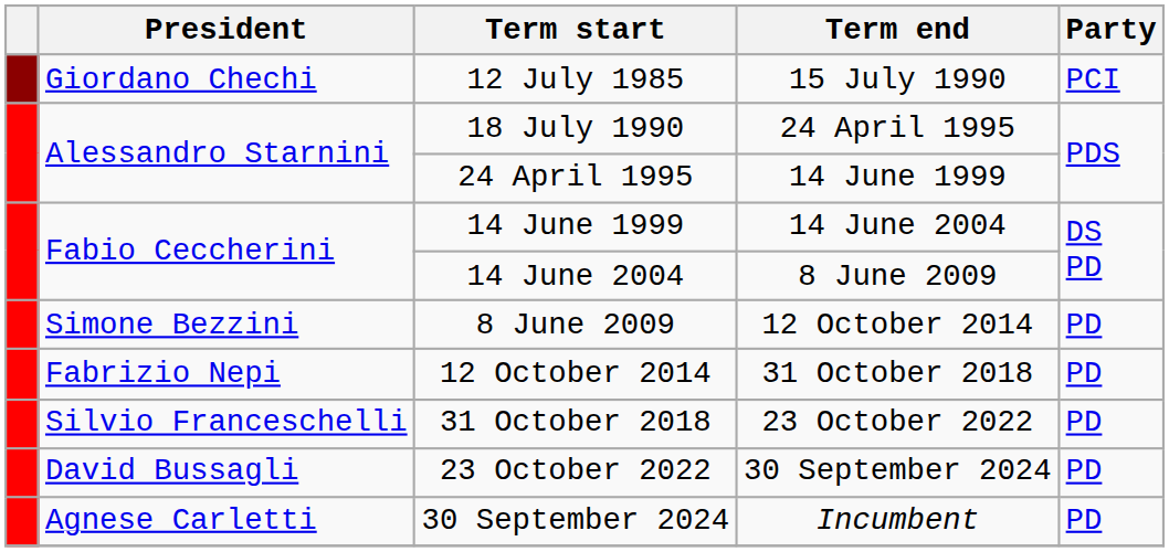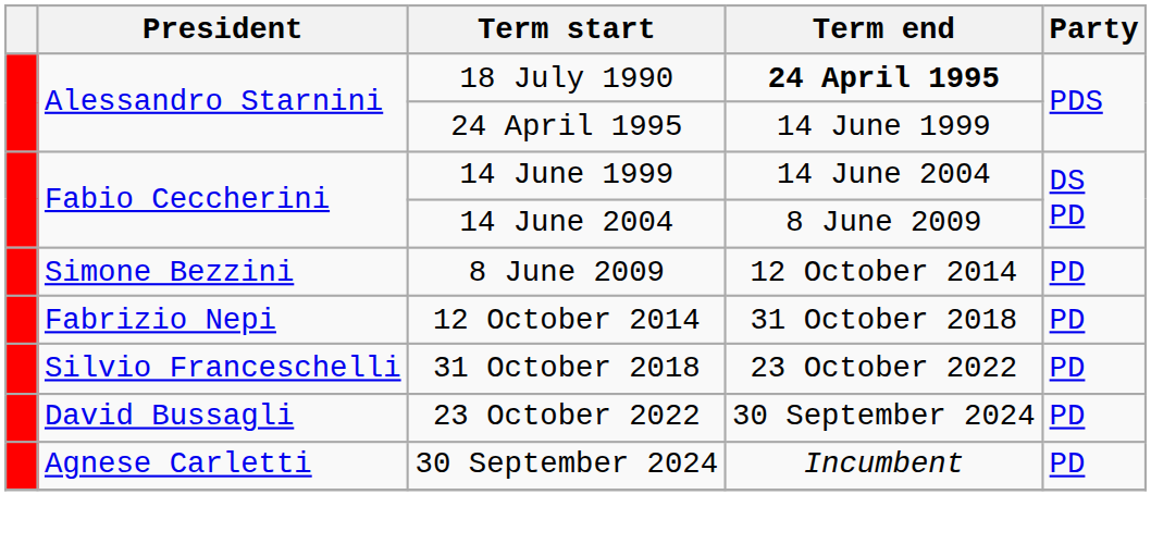 <table class="wikitable">
 <tr>
 <th class=unsortable> </th>
 <th>President</th>
 <th>Term start</th>
 <th>Term end</th>
 <th>Party</th>
 </tr>
 <tr>
-<th style="background:#8B0000;"></th>
-<td><a href='#'>Giordano Chechi</a></td>
-<td align=center>12 July 1985</td>
-<td align=center>15 July 1990</td>
-<td><a href='#'>PCI</a></td>
-</tr>
-<tr>
 <th rowspan=2 style="background:#FF0000;"></th>
 <td rowspan=2><a href='#'>Alessandro Starnini</a></td>
 <td align=center>18 July 1990</td>
-<td align=center>24 April 1995</td>
+<td align=center><strong>24 April 1995</strong></td>
 <td rowspan=2><a href='#'>PDS</a></td>
 </tr>
 <tr>
 <td align=center>24 April 1995</td>
 <td align=center>14 June 1999</td>
 </tr>
 <tr>
 <th rowspan=2 style="background:#FF0000;"></th>
 <td rowspan=2><a href='#'>Fabio Ceccherini</a></td>
 <td align=center>14 June 1999</td>
 <td align=center>14 June 2004</td>
 <td rowspan=2><a href='#'>DS</a><br><a href='#'>PD</a></td>
 </tr>
 <tr>
 <td align=center>14 June 2004</td>
 <td align=center>8 June 2009</td>
 </tr>
 <tr>
 <th style="background:#FF0000;"></th>
 <td><a href='#'>Simone Bezzini</a></td>
 <td align=center>8 June 2009</td>
 <td align=center>12 October 2014</td>
 <td><a href='#'>PD</a></td>
 </tr>
 <tr>
 <th style="background:#FF0000;"></th>
 <td><a href='#'>Fabrizio Nepi</a></td>
 <td align=center>12 October 2014</td>
 <td align=center>31 October 2018</td>
 <td><a href='#'>PD</a></td>
 </tr>
 <tr>
 <th style="background:#FF0000;"></th>
 <td><a href='#'>Silvio Franceschelli</a></td>
 <td align=center>31 October 2018</td>
 <td align=center>23 October 2022</td>
 <td><a href='#'>PD</a></td>
 </tr>
 <tr>
 <th style="background:#FF0000;"></th>
 <td><a href='#'>David Bussagli</a></td>
 <td align=center>23 October 2022</td>
 <td align=center>30 September 2024</td>
 <td><a href='#'>PD</a></td>
 </tr>
 <tr>
 <th style="background:#FF0000;"></th>
 <td><a href='#'>Agnese Carletti</a></td>
 <td align=center>30 September 2024</td>
 <td align=center><em>Incumbent</em></td>
 <td><a href='#'>PD</a></td>
 </tr>
 <tr>
 </tr>
 </table>
